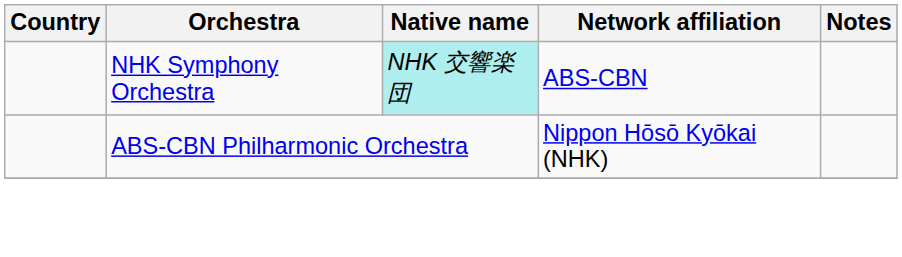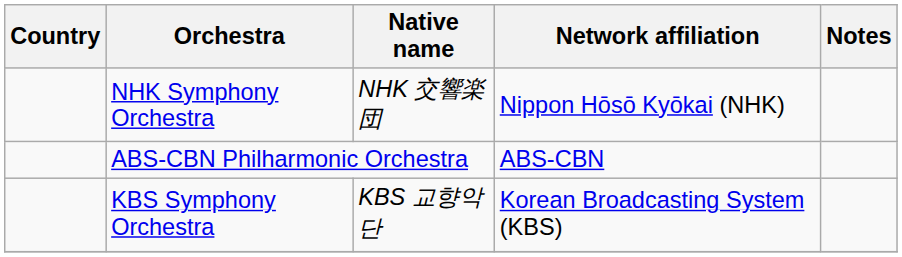 <table class="wikitable">
 <tr>
 <th>Country</th>
 <th>Orchestra</th>
 <th>Native name</th>
 <th>Network affiliation</th>
 <th>Notes</th>
 </tr>
 <tr>
 <td></td>
 <td><a href='#'>NHK Symphony Orchestra</a></td>
-<td style="background: paleturquoise;"><em>NHK 交響楽団</em></td>
+<td><em>NHK 交響楽団</em></td>
+<td><a href='#'>Nippon Hōsō Kyōkai</a> (NHK)</td>
+<td></td>
+</tr>
+<tr>
+<td></td>
+<td colspan="2"><a href='#'>ABS-CBN Philharmonic Orchestra</a></td>
 <td><a href='#'>ABS-CBN</a></td>
 <td></td>
 </tr>
 <tr>
 <td></td>
-<td colspan="2"><a href='#'>ABS-CBN Philharmonic Orchestra</a></td>
-<td><a href='#'>Nippon Hōsō Kyōkai</a> (NHK)</td>
+<td><a href='#'>KBS Symphony Orchestra</a></td>
+<td><em>KBS 교향악단</em></td>
+<td><a href='#'>Korean Broadcasting System</a> (KBS)</td>
 <td></td>
 </tr>
 <tr>
 </tr>
 </table>
